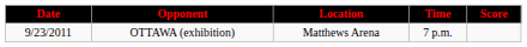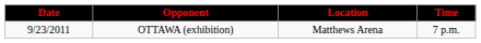 <table class="wikitable" width="80%">
 <tr align="center"  style=" background:black; color:red;">
 <td><strong>Date</strong></td>
 <td><strong>Opponent</strong></td>
 <td><strong>Location</strong></td>
 <td><strong>Time</strong></td>
-<td><strong>Score</strong></td>
 </tr>
 <tr align="center" bgcolor="">
 <td>9/23/2011</td>
 <td>OTTAWA (exhibition)</td>
 <td>Matthews Arena</td>
 <td>7 p.m.</td>
-<td></td>
 </tr>
 </table>
